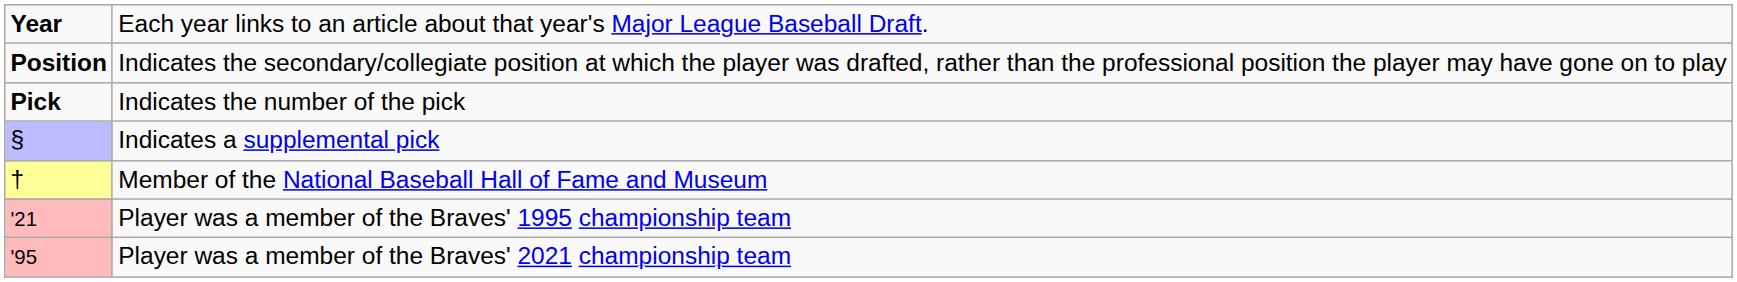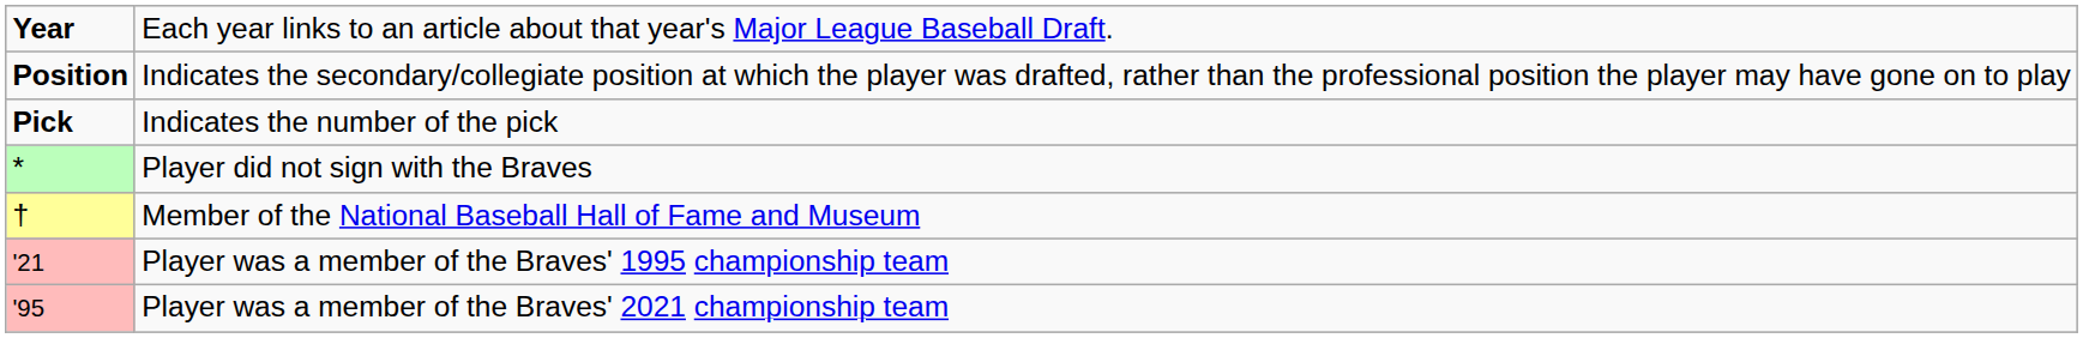 <table class="wikitable" border="1">
 <tr>
 <td><strong>Year</strong></td>
 <td>Each year links to an article about that year's <a href='#'>Major League Baseball Draft</a>.</td>
 </tr>
 <tr>
 <td><strong>Position</strong></td>
 <td>Indicates the secondary/collegiate position at which the player was drafted, rather than the professional position the player may have gone on to play</td>
 </tr>
 <tr>
 <td><strong>Pick</strong></td>
 <td>Indicates the number of the pick</td>
 </tr>
 <tr>
-<td bgcolor="#bbbbff">§</td>
-<td>Indicates a <a href='#'>supplemental pick</a></td>
+<td bgcolor="#bbffbb">*</td>
+<td>Player did not sign with the Braves</td>
 </tr>
 <tr>
 <td bgcolor="#FFFF99">†</td>
 <td>Member of the <a href='#'>National Baseball Hall of Fame and Museum</a></td>
 </tr>
 <tr>
 <td bgcolor="#ffbbbb"><small>'21</small></td>
 <td>Player was a member of the Braves' <a href='#'>1995</a> <a href='#'>championship team</a></td>
 </tr>
 <tr>
 <td bgcolor="#ffbbbb"><small>'95</small></td>
 <td>Player was a member of the Braves' <a href='#'>2021</a> <a href='#'>championship team</a></td>
 </tr>
 </table>
